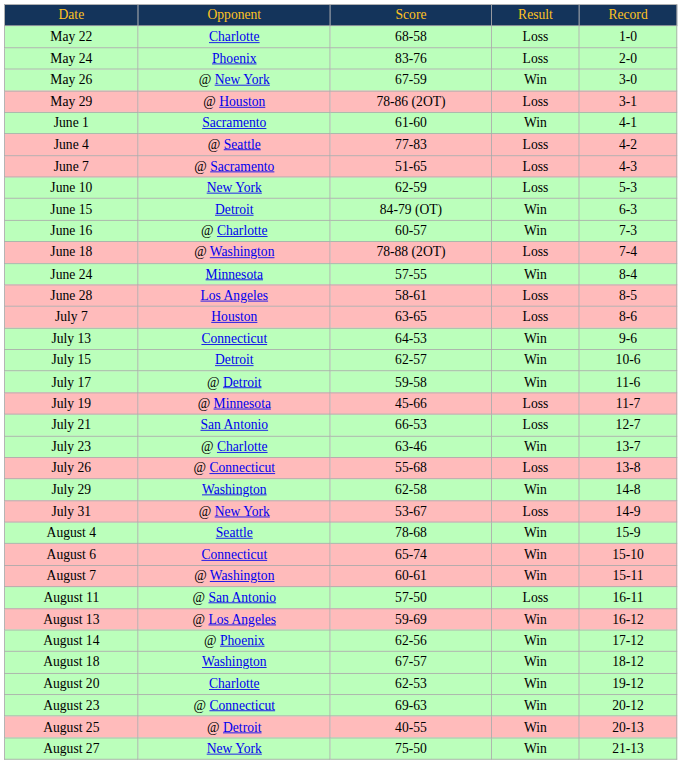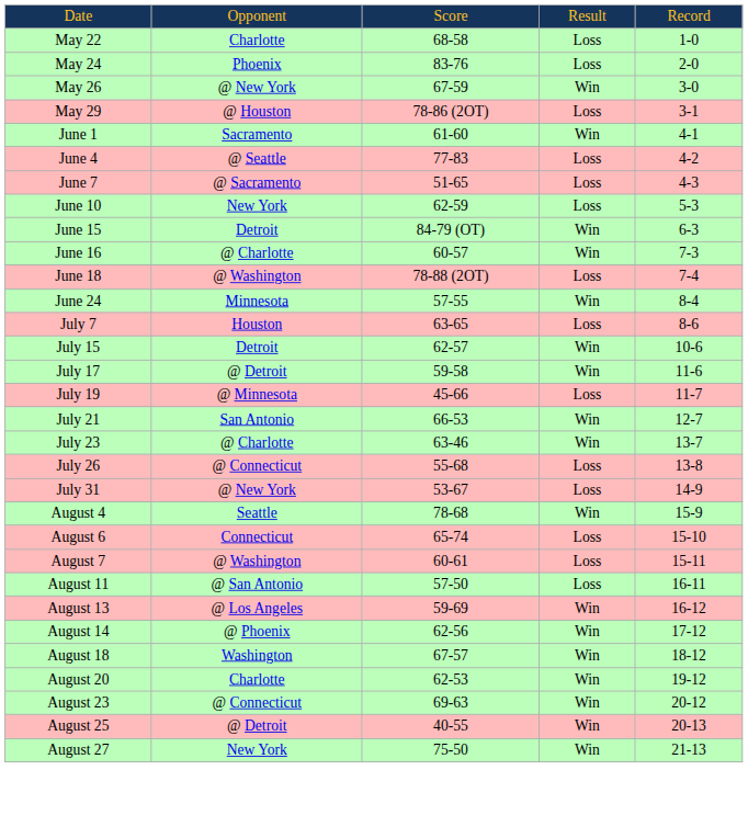 <table class="wikitable" width="50%">
 <tr align="center" style="background:#14345B; color:#FFC322;">
 <td>Date</td>
 <td>Opponent</td>
 <td>Score</td>
 <td>Result</td>
 <td>Record</td>
 </tr>
 <tr align="center" bgcolor="bbffbb">
 <td>May 22</td>
 <td><a href='#'>Charlotte</a></td>
 <td>68-58</td>
 <td>Loss</td>
 <td>1-0</td>
 </tr>
 <tr align="center" bgcolor="bbffbb">
 <td>May 24</td>
 <td><a href='#'>Phoenix</a></td>
 <td>83-76</td>
 <td>Loss</td>
 <td>2-0</td>
 </tr>
 <tr align="center" bgcolor="bbffbb">
 <td>May 26</td>
 <td>@ <a href='#'>New York</a></td>
 <td>67-59</td>
 <td>Win</td>
 <td>3-0</td>
 </tr>
 <tr align="center" bgcolor="ffbbbb">
 <td>May 29</td>
 <td>@ <a href='#'>Houston</a></td>
 <td>78-86 (2OT)</td>
 <td>Loss</td>
 <td>3-1</td>
 </tr>
 <tr align="center" bgcolor="bbffbb">
 <td>June 1</td>
 <td><a href='#'>Sacramento</a></td>
 <td>61-60</td>
 <td>Win</td>
 <td>4-1</td>
 </tr>
 <tr align="center" bgcolor="ffbbbb">
 <td>June 4</td>
 <td>@ <a href='#'>Seattle</a></td>
 <td>77-83</td>
 <td>Loss</td>
 <td>4-2</td>
 </tr>
 <tr align="center" bgcolor="ffbbbb">
 <td>June 7</td>
 <td>@ <a href='#'>Sacramento</a></td>
 <td>51-65</td>
 <td>Loss</td>
 <td>4-3</td>
 </tr>
 <tr align="center" bgcolor="bbffbb">
 <td>June 10</td>
 <td><a href='#'>New York</a></td>
 <td>62-59</td>
 <td>Loss</td>
 <td>5-3</td>
 </tr>
 <tr align="center" bgcolor="bbffbb">
 <td>June 15</td>
 <td><a href='#'>Detroit</a></td>
 <td>84-79 (OT)</td>
 <td>Win</td>
 <td>6-3</td>
 </tr>
 <tr align="center" bgcolor="bbffbb">
 <td>June 16</td>
 <td>@ <a href='#'>Charlotte</a></td>
 <td>60-57</td>
 <td>Win</td>
 <td>7-3</td>
 </tr>
 <tr align="center" bgcolor="ffbbbb">
 <td>June 18</td>
 <td>@ <a href='#'>Washington</a></td>
 <td>78-88 (2OT)</td>
 <td>Loss</td>
 <td>7-4</td>
 </tr>
 <tr align="center" bgcolor="bbffbb">
 <td>June 24</td>
 <td><a href='#'>Minnesota</a></td>
 <td>57-55</td>
 <td>Win</td>
 <td>8-4</td>
 </tr>
 <tr align="center" bgcolor="ffbbbb">
-<td>June 28</td>
-<td><a href='#'>Los Angeles</a></td>
-<td>58-61</td>
-<td>Loss</td>
-<td>8-5</td>
-</tr>
-<tr align="center" bgcolor="ffbbbb">
 <td>July 7</td>
 <td><a href='#'>Houston</a></td>
 <td>63-65</td>
 <td>Loss</td>
 <td>8-6</td>
-</tr>
-<tr align="center" bgcolor="bbffbb">
-<td>July 13</td>
-<td><a href='#'>Connecticut</a></td>
-<td>64-53</td>
-<td>Win</td>
-<td>9-6</td>
 </tr>
 <tr align="center" bgcolor="bbffbb">
 <td>July 15</td>
 <td><a href='#'>Detroit</a></td>
 <td>62-57</td>
 <td>Win</td>
 <td>10-6</td>
 </tr>
 <tr align="center" bgcolor="bbffbb">
 <td>July 17</td>
 <td>@ <a href='#'>Detroit</a></td>
 <td>59-58</td>
 <td>Win</td>
 <td>11-6</td>
 </tr>
 <tr align="center" bgcolor="ffbbbb">
 <td>July 19</td>
 <td>@ <a href='#'>Minnesota</a></td>
 <td>45-66</td>
 <td>Loss</td>
 <td>11-7</td>
 </tr>
 <tr align="center" bgcolor="bbffbb">
 <td>July 21</td>
 <td><a href='#'>San Antonio</a></td>
 <td>66-53</td>
-<td>Loss</td>
+<td>Win</td>
 <td>12-7</td>
 </tr>
 <tr align="center" bgcolor="bbffbb">
 <td>July 23</td>
 <td>@ <a href='#'>Charlotte</a></td>
 <td>63-46</td>
 <td>Win</td>
 <td>13-7</td>
 </tr>
 <tr align="center" bgcolor="ffbbbb">
 <td>July 26</td>
 <td>@ <a href='#'>Connecticut</a></td>
 <td>55-68</td>
 <td>Loss</td>
 <td>13-8</td>
-</tr>
-<tr align="center" bgcolor="bbffbb">
-<td>July 29</td>
-<td><a href='#'>Washington</a></td>
-<td>62-58</td>
-<td>Win</td>
-<td>14-8</td>
 </tr>
 <tr align="center" bgcolor="ffbbbb">
 <td>July 31</td>
 <td>@ <a href='#'>New York</a></td>
 <td>53-67</td>
 <td>Loss</td>
 <td>14-9</td>
 </tr>
 <tr align="center" bgcolor="bbffbb">
 <td>August 4</td>
 <td><a href='#'>Seattle</a></td>
 <td>78-68</td>
 <td>Win</td>
 <td>15-9</td>
 </tr>
 <tr align="center" bgcolor="ffbbbb">
 <td>August 6</td>
 <td><a href='#'>Connecticut</a></td>
 <td>65-74</td>
-<td>Win</td>
+<td>Loss</td>
 <td>15-10</td>
 </tr>
 <tr align="center" bgcolor="ffbbbb">
 <td>August 7</td>
 <td>@ <a href='#'>Washington</a></td>
 <td>60-61</td>
-<td>Win</td>
+<td>Loss</td>
 <td>15-11</td>
 </tr>
 <tr align="center" bgcolor="bbffbb">
 <td>August 11</td>
 <td>@ <a href='#'>San Antonio</a></td>
 <td>57-50</td>
 <td>Loss</td>
 <td>16-11</td>
 </tr>
 <tr align="center" bgcolor="ffbbbb">
 <td>August 13</td>
 <td>@ <a href='#'>Los Angeles</a></td>
 <td>59-69</td>
 <td>Win</td>
 <td>16-12</td>
 </tr>
 <tr align="center" bgcolor="bbffbb">
 <td>August 14</td>
 <td>@ <a href='#'>Phoenix</a></td>
 <td>62-56</td>
 <td>Win</td>
 <td>17-12</td>
 </tr>
 <tr align="center" bgcolor="bbffbb">
 <td>August 18</td>
 <td><a href='#'>Washington</a></td>
 <td>67-57</td>
 <td>Win</td>
 <td>18-12</td>
 </tr>
 <tr align="center" bgcolor="bbffbb">
 <td>August 20</td>
 <td><a href='#'>Charlotte</a></td>
 <td>62-53</td>
 <td>Win</td>
 <td>19-12</td>
 </tr>
 <tr align="center" bgcolor="bbffbb">
 <td>August 23</td>
 <td>@ <a href='#'>Connecticut</a></td>
 <td>69-63</td>
 <td>Win</td>
 <td>20-12</td>
 </tr>
 <tr align="center" bgcolor="ffbbbb">
 <td>August 25</td>
 <td>@ <a href='#'>Detroit</a></td>
 <td>40-55</td>
 <td>Win</td>
 <td>20-13</td>
 </tr>
 <tr align="center" bgcolor="bbffbb">
 <td>August 27</td>
 <td><a href='#'>New York</a></td>
 <td>75-50</td>
 <td>Win</td>
 <td>21-13</td>
 </tr>
 </table>
